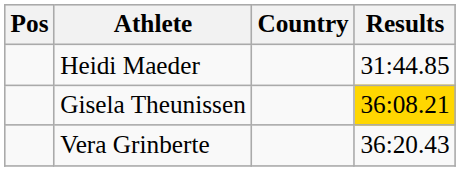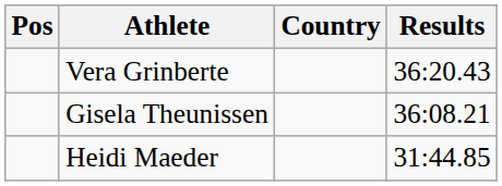 <table class="wikitable">
 <tr>
 <th>Pos</th>
 <th>Athlete</th>
 <th>Country</th>
 <th>Results</th>
 </tr>
 <tr>
 <td align="center"></td>
-<td>Heidi Maeder</td>
+<td>Vera Grinberte</td>
 <td></td>
-<td>31:44.85</td>
+<td>36:20.43</td>
 </tr>
 <tr>
 <td align="center"></td>
 <td>Gisela Theunissen</td>
 <td></td>
-<td style="background: gold;">36:08.21</td>
+<td>36:08.21</td>
 </tr>
 <tr>
 <td align="center"></td>
-<td>Vera Grinberte</td>
+<td>Heidi Maeder</td>
 <td></td>
-<td>36:20.43</td>
+<td>31:44.85</td>
 </tr>
 </table>
